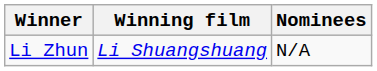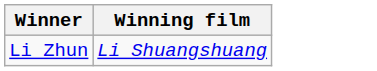 <table class="wikitable">
 <tr>
 <th>Winner</th>
 <th>Winning film</th>
-<th>Nominees</th>
 </tr>
 <tr>
 <td><a href='#'>Li Zhun</a></td>
 <td><em><a href='#'>Li Shuangshuang</a></em></td>
-<td>N/A</td>
 </tr>
 </table>
